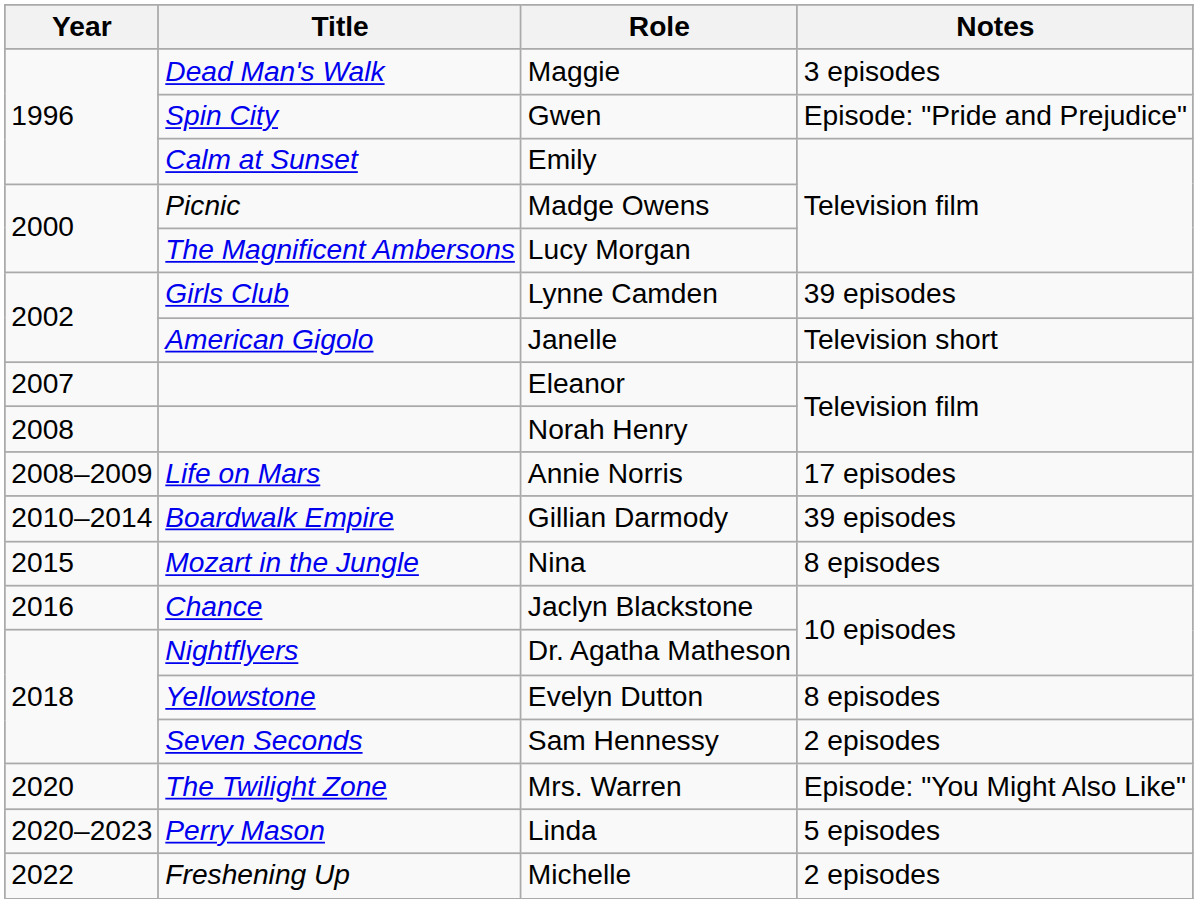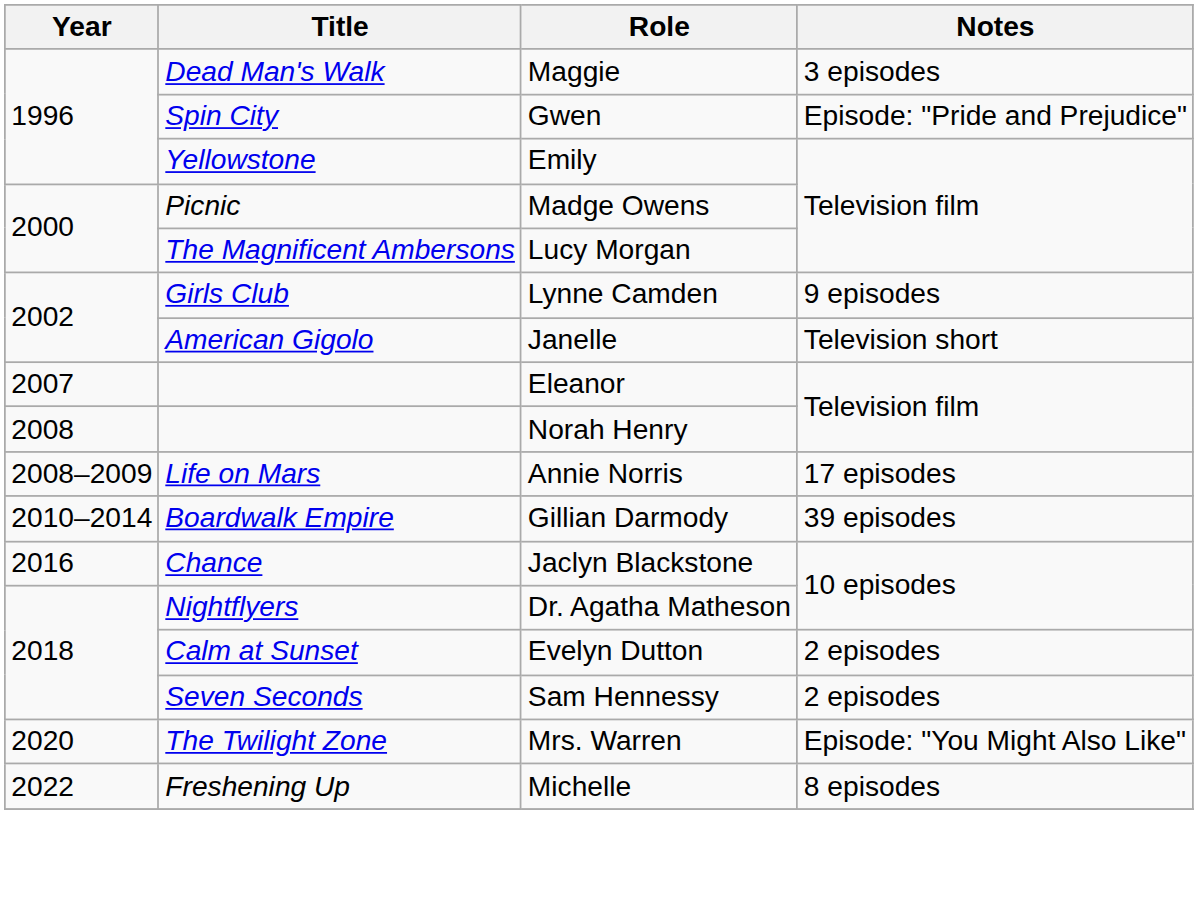 <table class="wikitable sortable">
 <tr>
 <th>Year</th>
 <th>Title</th>
 <th>Role</th>
 <th class="unsortable">Notes</th>
 </tr>
 <tr>
 <td rowspan="3">1996</td>
 <td><em><a href='#'>Dead Man's Walk</a></em></td>
 <td>Maggie</td>
 <td>3 episodes</td>
 </tr>
 <tr>
 <td><em><a href='#'>Spin City</a></em></td>
 <td>Gwen</td>
 <td>Episode: "Pride and Prejudice"</td>
 </tr>
 <tr>
-<td><em><a href='#'>Calm at Sunset</a></em></td>
+<td><em><a href='#'>Yellowstone</a></em></td>
 <td>Emily</td>
 <td rowspan="3">Television film</td>
 </tr>
 <tr>
 <td rowspan="2">2000</td>
 <td><em>Picnic</em></td>
 <td>Madge Owens</td>
 </tr>
 <tr>
 <td><em><a href='#'>The Magnificent Ambersons</a></em></td>
 <td>Lucy Morgan</td>
 </tr>
 <tr>
 <td rowspan="2">2002</td>
 <td><em><a href='#'>Girls Club</a></em></td>
 <td>Lynne Camden</td>
-<td>39 episodes</td>
+<td>9 episodes</td>
 </tr>
 <tr>
 <td><em><a href='#'>American Gigolo</a></em></td>
 <td>Janelle</td>
 <td>Television short</td>
 </tr>
 <tr>
 <td>2007</td>
 <td><em></em></td>
 <td>Eleanor</td>
 <td rowspan="2">Television film</td>
 </tr>
 <tr>
 <td>2008</td>
 <td><em></em></td>
 <td>Norah Henry</td>
 </tr>
 <tr>
 <td>2008–2009</td>
 <td><em><a href='#'>Life on Mars</a></em></td>
 <td>Annie Norris</td>
 <td>17 episodes</td>
 </tr>
 <tr>
 <td>2010–2014</td>
 <td><em><a href='#'>Boardwalk Empire</a></em></td>
 <td>Gillian Darmody</td>
 <td>39 episodes</td>
 </tr>
 <tr>
-<td>2015</td>
-<td><em><a href='#'>Mozart in the Jungle</a></em></td>
-<td>Nina</td>
-<td>8 episodes</td>
-</tr>
-<tr>
 <td>2016</td>
 <td><em><a href='#'>Chance</a></em></td>
 <td>Jaclyn Blackstone</td>
 <td rowspan="2">10 episodes</td>
 </tr>
 <tr>
 <td rowspan="3">2018</td>
 <td><em><a href='#'>Nightflyers</a></em></td>
 <td>Dr. Agatha Matheson</td>
 </tr>
 <tr>
-<td><em><a href='#'>Yellowstone</a></em></td>
+<td><em><a href='#'>Calm at Sunset</a></em></td>
 <td>Evelyn Dutton</td>
-<td>8 episodes</td>
+<td>2 episodes</td>
 </tr>
 <tr>
 <td><em><a href='#'>Seven Seconds</a></em></td>
 <td>Sam Hennessy</td>
 <td>2 episodes</td>
 </tr>
 <tr>
 <td>2020</td>
 <td><em><a href='#'>The Twilight Zone</a></em></td>
 <td>Mrs. Warren</td>
 <td>Episode: "You Might Also Like"</td>
 </tr>
 <tr>
-<td>2020–2023</td>
-<td><em><a href='#'>Perry Mason</a></em></td>
-<td>Linda</td>
-<td>5 episodes</td>
-</tr>
-<tr>
 <td>2022</td>
 <td><em>Freshening Up</em></td>
 <td>Michelle</td>
-<td>2 episodes</td>
+<td>8 episodes</td>
 </tr>
 <tr>
 </tr>
 </table>
